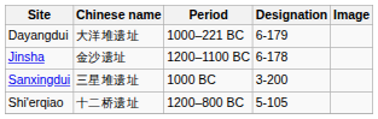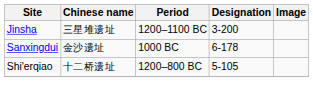 <table class="wikitable">
 <tr>
 <th>Site</th>
 <th>Chinese name</th>
 <th>Period</th>
 <th>Designation</th>
 <th>Image</th>
 </tr>
 <tr>
-<td>Dayangdui</td>
-<td>大洋堆遗址</td>
-<td>1000–221 BC</td>
-<td>6-179</td>
-<td></td>
-</tr>
-<tr>
 <td><a href='#'>Jinsha</a></td>
-<td>金沙遗址</td>
+<td>三星堆遗址</td>
 <td>1200–1100 BC</td>
-<td>6-178</td>
+<td>3-200</td>
 <td></td>
 </tr>
 <tr>
 <td><a href='#'>Sanxingdui</a></td>
-<td>三星堆遗址</td>
+<td>金沙遗址</td>
 <td>1000 BC</td>
-<td>3-200</td>
+<td>6-178</td>
 <td></td>
 </tr>
 <tr>
 <td>Shi'erqiao</td>
 <td>十二桥遗址</td>
 <td>1200–800 BC</td>
 <td>5-105</td>
 <td></td>
 </tr>
 <tr>
 </tr>
 </table>
